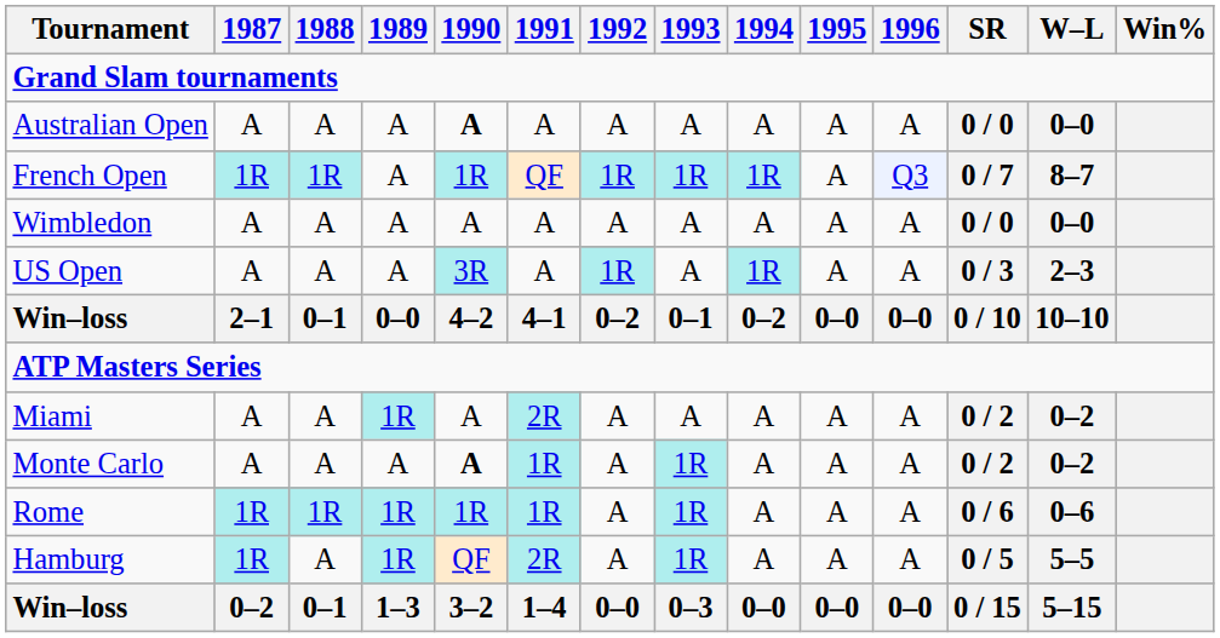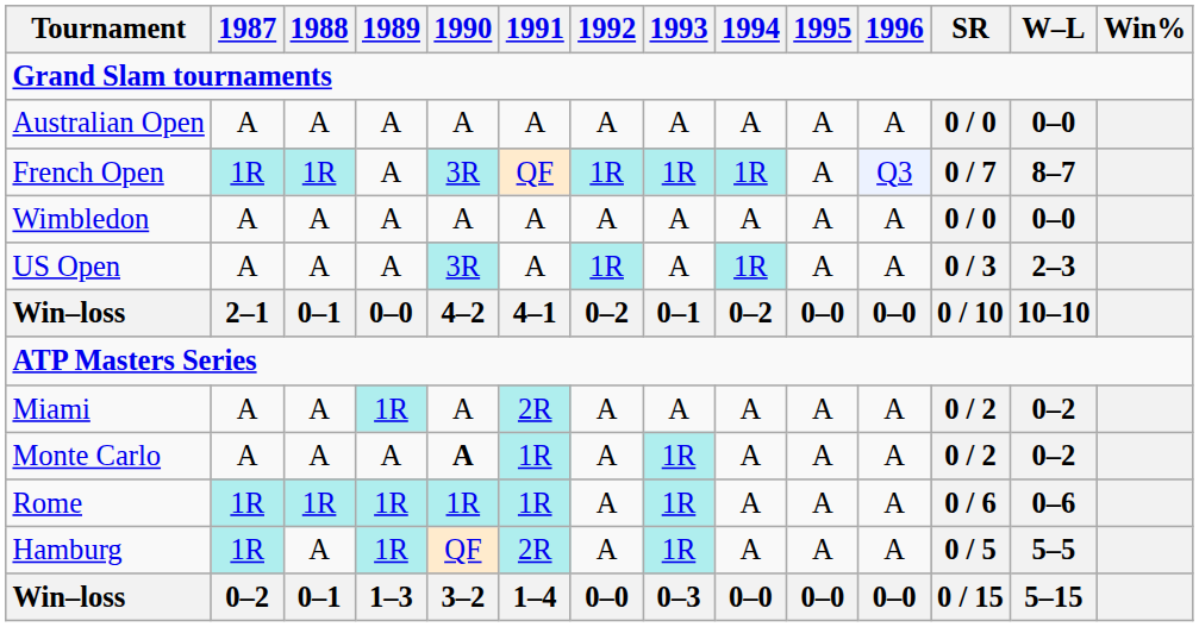 <table class=wikitable style=text-align:center;font-size:97%>
 <tr>
 <th>Tournament</th>
 <th><a href='#'>1987</a></th>
 <th><a href='#'>1988</a></th>
 <th><a href='#'>1989</a></th>
 <th><a href='#'>1990</a></th>
 <th><a href='#'>1991</a></th>
 <th><a href='#'>1992</a></th>
 <th><a href='#'>1993</a></th>
 <th><a href='#'>1994</a></th>
 <th><a href='#'>1995</a></th>
 <th><a href='#'>1996</a></th>
 <th>SR</th>
 <th>W–L</th>
 <th>Win%</th>
 </tr>
 <tr>
 <td colspan=23 align=left><strong><a href='#'>Grand Slam tournaments</a></strong></td>
 </tr>
 <tr>
 <td align=left><a href='#'>Australian Open</a></td>
 <td>A</td>
 <td>A</td>
 <td>A</td>
-<td><strong>A</strong></td>
+<td>A</td>
 <td>A</td>
 <td>A</td>
 <td>A</td>
 <td>A</td>
 <td>A</td>
 <td>A</td>
 <th>0 / 0</th>
 <th>0–0</th>
 <th></th>
 </tr>
 <tr>
 <td align=left><a href='#'>French Open</a></td>
 <td bgcolor=afeeee><a href='#'>1R</a></td>
 <td bgcolor=afeeee><a href='#'>1R</a></td>
 <td>A</td>
-<td bgcolor=afeeee><a href='#'>1R</a></td>
+<td bgcolor=afeeee><a href='#'>3R</a></td>
 <td bgcolor=ffebcd><a href='#'>QF</a></td>
 <td bgcolor=afeeee><a href='#'>1R</a></td>
 <td bgcolor=afeeee><a href='#'>1R</a></td>
 <td bgcolor=afeeee><a href='#'>1R</a></td>
 <td>A</td>
 <td bgcolor=ecf2ff><a href='#'>Q3</a></td>
 <th>0 / 7</th>
 <th>8–7</th>
 <th></th>
 </tr>
 <tr>
 <td align=left><a href='#'>Wimbledon</a></td>
 <td>A</td>
 <td>A</td>
 <td>A</td>
 <td>A</td>
 <td>A</td>
 <td>A</td>
 <td>A</td>
 <td>A</td>
 <td>A</td>
 <td>A</td>
 <th>0 / 0</th>
 <th>0–0</th>
 <th></th>
 </tr>
 <tr>
 <td align=left><a href='#'>US Open</a></td>
 <td>A</td>
 <td>A</td>
 <td>A</td>
 <td bgcolor=afeeee><a href='#'>3R</a></td>
 <td>A</td>
 <td bgcolor=afeeee><a href='#'>1R</a></td>
 <td>A</td>
 <td bgcolor=afeeee><a href='#'>1R</a></td>
 <td>A</td>
 <td>A</td>
 <th>0 / 3</th>
 <th>2–3</th>
 <th></th>
 </tr>
 <tr>
 <th style=text-align:left>Win–loss</th>
 <th>2–1</th>
 <th>0–1</th>
 <th>0–0</th>
 <th>4–2</th>
 <th>4–1</th>
 <th>0–2</th>
 <th>0–1</th>
 <th>0–2</th>
 <th>0–0</th>
 <th>0–0</th>
 <th>0 / 10</th>
 <th>10–10</th>
 <th></th>
 </tr>
 <tr>
 <td colspan=23 align=left><strong><a href='#'>ATP Masters Series</a></strong></td>
 </tr>
 <tr>
 <td align=left><a href='#'>Miami</a></td>
 <td>A</td>
 <td>A</td>
 <td bgcolor=afeeee><a href='#'>1R</a></td>
 <td>A</td>
 <td bgcolor=afeeee><a href='#'>2R</a></td>
 <td>A</td>
 <td>A</td>
 <td>A</td>
 <td>A</td>
 <td>A</td>
 <th>0 / 2</th>
 <th>0–2</th>
 <th></th>
 </tr>
 <tr>
 <td align=left><a href='#'>Monte Carlo</a></td>
 <td>A</td>
 <td>A</td>
 <td>A</td>
 <td><strong>A</strong></td>
 <td bgcolor=afeeee><a href='#'>1R</a></td>
 <td>A</td>
 <td bgcolor=afeeee><a href='#'>1R</a></td>
 <td>A</td>
 <td>A</td>
 <td>A</td>
 <th>0 / 2</th>
 <th>0–2</th>
 <th></th>
 </tr>
 <tr>
 <td align=left><a href='#'>Rome</a></td>
 <td bgcolor=afeeee><a href='#'>1R</a></td>
 <td bgcolor=afeeee><a href='#'>1R</a></td>
 <td bgcolor=afeeee><a href='#'>1R</a></td>
 <td bgcolor=afeeee><a href='#'>1R</a></td>
 <td bgcolor=afeeee><a href='#'>1R</a></td>
 <td>A</td>
 <td bgcolor=afeeee><a href='#'>1R</a></td>
 <td>A</td>
 <td>A</td>
 <td>A</td>
 <th>0 / 6</th>
 <th>0–6</th>
 <th></th>
 </tr>
 <tr>
 <td align=left><a href='#'>Hamburg</a></td>
 <td bgcolor=afeeee><a href='#'>1R</a></td>
 <td>A</td>
 <td bgcolor=afeeee><a href='#'>1R</a></td>
 <td bgcolor=ffebcd><a href='#'>QF</a></td>
 <td bgcolor=afeeee><a href='#'>2R</a></td>
 <td>A</td>
 <td bgcolor=afeeee><a href='#'>1R</a></td>
 <td>A</td>
 <td>A</td>
 <td>A</td>
 <th>0 / 5</th>
 <th>5–5</th>
 <th></th>
 </tr>
 <tr>
 <th style=text-align:left>Win–loss</th>
 <th>0–2</th>
 <th>0–1</th>
 <th>1–3</th>
 <th>3–2</th>
 <th>1–4</th>
 <th>0–0</th>
 <th>0–3</th>
 <th>0–0</th>
 <th>0–0</th>
 <th>0–0</th>
 <th>0 / 15</th>
 <th>5–15</th>
 <th></th>
 </tr>
 </table>
